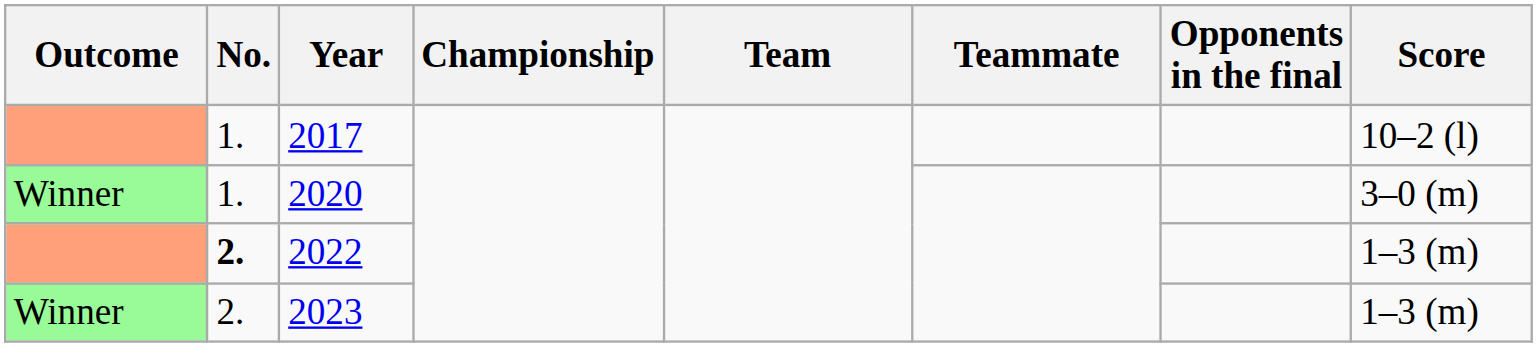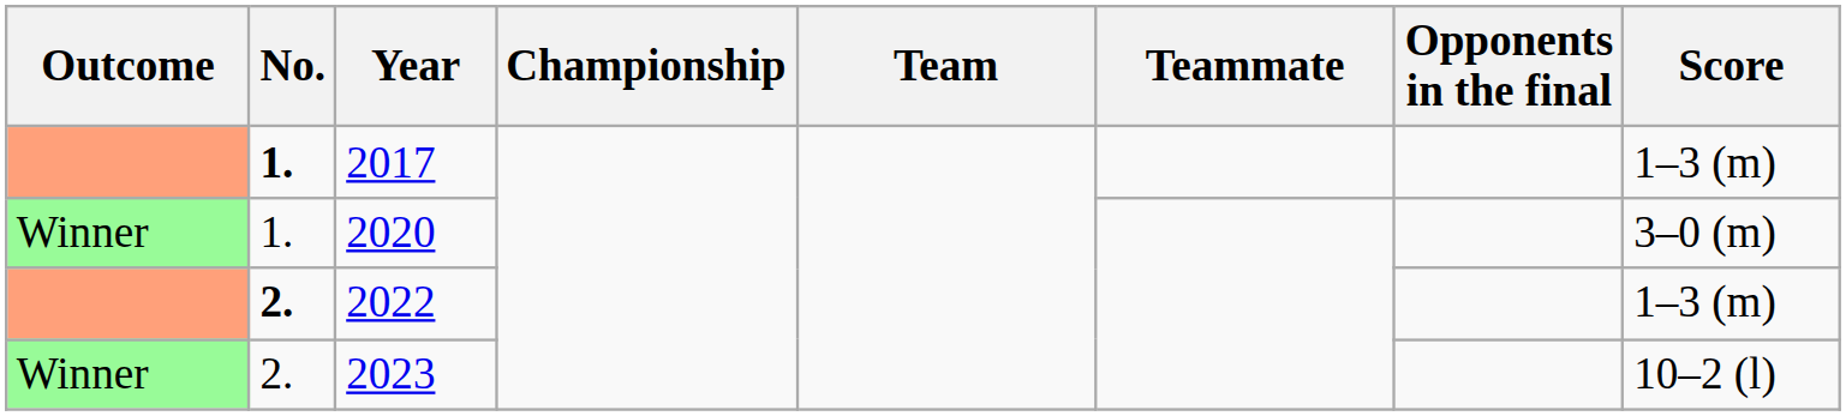 <table class="sortable wikitable">
 <tr>
 <th style="width:80px;">Outcome</th>
 <th style="width:20px;">No.</th>
 <th style="width:50px;">Year</th>
 <th style="width:60px;">Championship</th>
 <th style="width:100px;">Team</th>
 <th style="width:100px;">Teammate</th>
 <th style="width:60px;">Opponents in the final</th>
 <th style="width:70px;">Score</th>
 </tr>
 <tr style=>
 <td style="background:#ffa07a;"></td>
-<td>1.</td>
+<td><strong>1.</strong></td>
 <td><a href='#'>2017</a></td>
 <td rowspan=4></td>
 <td rowspan=4></td>
 <td></td>
 <td></td>
-<td>10–2 (l)</td>
+<td>1–3 (m)</td>
 </tr>
 <tr style=>
 <td style="background:#98FB98">Winner</td>
 <td>1.</td>
 <td><a href='#'>2020</a></td>
 <td rowspan=3></td>
 <td></td>
 <td>3–0 (m)</td>
 </tr>
 <tr style=>
 <td style="background:#ffa07a;"></td>
 <td><strong>2.</strong></td>
 <td><a href='#'>2022</a></td>
 <td></td>
 <td>1–3 (m)</td>
 </tr>
 <tr style=>
 <td style="background:#98FB98">Winner</td>
 <td>2.</td>
 <td><a href='#'>2023</a></td>
 <td></td>
-<td>1–3 (m)</td>
+<td>10–2 (l)</td>
 </tr>
 </table>
